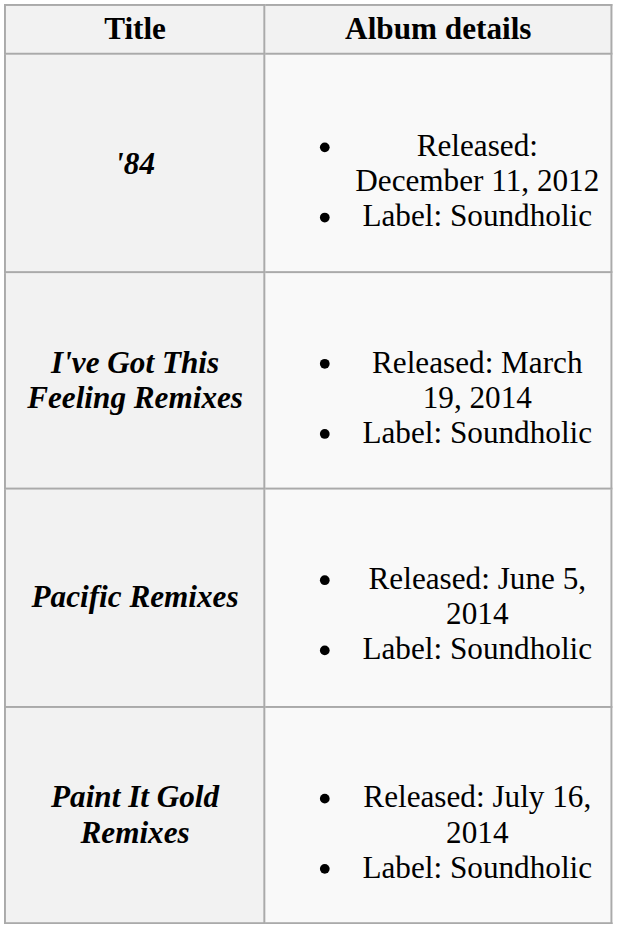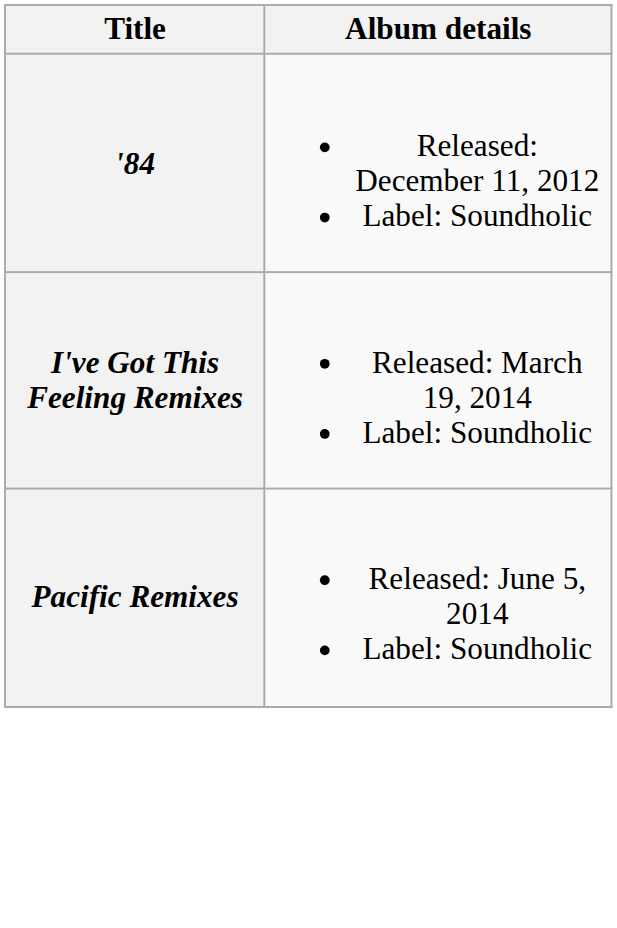 <table class="wikitable plainrowheaders" style="text-align: center; width: 50%;">
 <tr>
 <th scope="col">Title</th>
 <th scope="col">Album details</th>
 </tr>
 <tr>
 <th scope="row"><em>'84</em></th>
 <td><br><ul><li>Released: December 11, 2012</li><li>Label: Soundholic</li></ul></td>
 </tr>
 <tr>
 <th scope="row"><em>I've Got This Feeling Remixes</em></th>
 <td><br><ul><li>Released: March 19, 2014</li><li>Label: Soundholic</li></ul></td>
 </tr>
 <tr>
 <th scope="row"><em>Pacific Remixes</em></th>
 <td><br><ul><li>Released: June 5, 2014</li><li>Label: Soundholic</li></ul></td>
 </tr>
 <tr>
-<th scope="row"><em>Paint It Gold Remixes</em></th>
-<td><br><ul><li>Released: July 16, 2014</li><li>Label: Soundholic</li></ul></td>
-</tr>
-<tr>
 </tr>
 </table>
